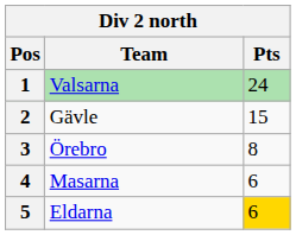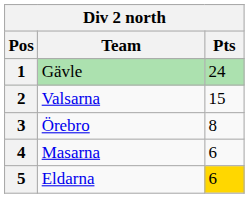 <table class="wikitable">
 <tr>
 <th colspan="3">Div 2 north</th>
 </tr>
 <tr>
 <th width=20>Pos</th>
 <th width=150>Team</th>
 <th width=30>Pts</th>
 </tr>
 <tr style="background:#ACE1AF;">
 <th>1</th>
-<td><a href='#'>Valsarna</a></td>
+<td>Gävle</td>
 <td>24</td>
 </tr>
 <tr>
 <th>2</th>
-<td>Gävle</td>
+<td><a href='#'>Valsarna</a></td>
 <td>15</td>
 </tr>
 <tr>
 <th>3</th>
 <td><a href='#'>Örebro</a></td>
 <td>8</td>
 </tr>
 <tr>
 <th>4</th>
 <td><a href='#'>Masarna</a></td>
 <td>6</td>
 </tr>
 <tr>
 <th>5</th>
 <td><a href='#'>Eldarna</a></td>
 <td style="background: gold;">6</td>
 </tr>
 </table>
